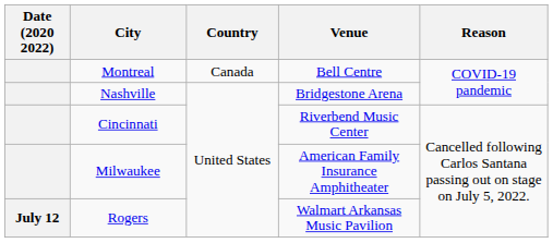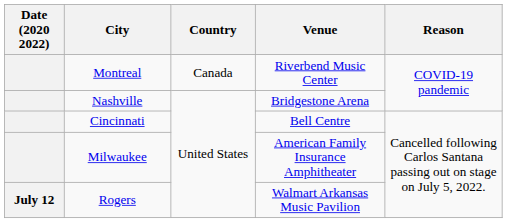 <table class="wikitable sortable plainrowheaders" style="text-align:center;">
 <tr>
 <th scope="col" style="width:7em;">Date<br>(2020<br>2022)</th>
 <th scope="col" style="width:13em;">City</th>
 <th scope="col" style="width:10em;">Country</th>
 <th scope="col" style="width:16em;">Venue</th>
 <th scope="col" style="width:16em;">Reason</th>
 </tr>
 <tr>
 <th scope="row"></th>
 <td><a href='#'>Montreal</a></td>
 <td>Canada</td>
-<td><a href='#'>Bell Centre</a></td>
+<td><a href='#'>Riverbend Music Center</a></td>
 <td rowspan="2"><a href='#'>COVID-19 pandemic</a></td>
 </tr>
 <tr>
 <th scope="row"></th>
 <td><a href='#'>Nashville</a></td>
 <td rowspan="4">United States</td>
 <td><a href='#'>Bridgestone Arena</a></td>
 </tr>
 <tr>
 <th scope="row"></th>
 <td><a href='#'>Cincinnati</a></td>
-<td><a href='#'>Riverbend Music Center</a></td>
+<td><a href='#'>Bell Centre</a></td>
 <td rowspan="3">Cancelled following Carlos Santana passing out on stage on July 5, 2022.</td>
 </tr>
 <tr>
 <th scope="row"></th>
 <td><a href='#'>Milwaukee</a></td>
 <td><a href='#'>American Family Insurance Amphitheater</a></td>
 </tr>
 <tr>
 <th scope="row">July 12</th>
 <td><a href='#'>Rogers</a></td>
 <td><a href='#'>Walmart Arkansas Music Pavilion</a></td>
 </tr>
 </table>
